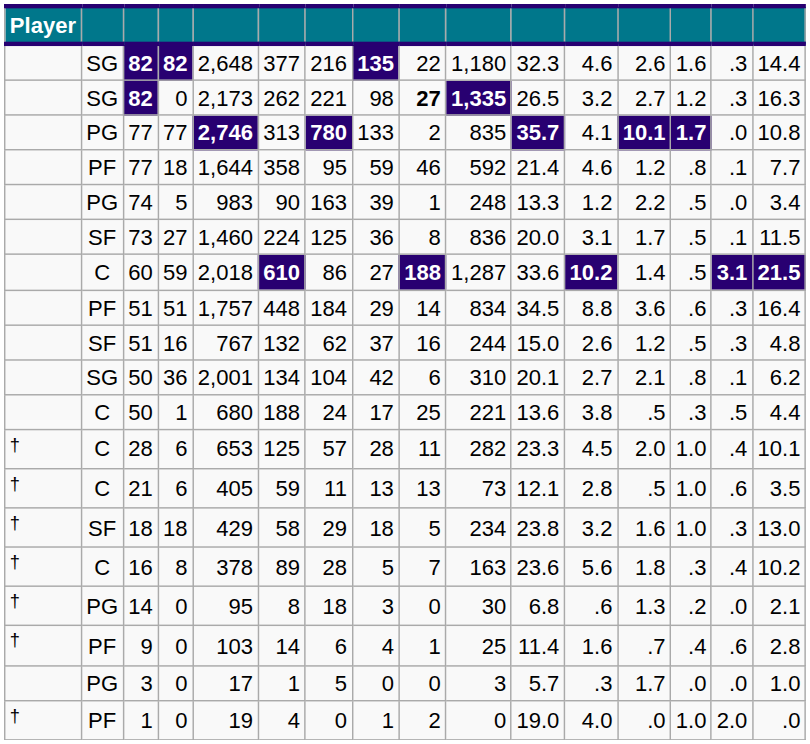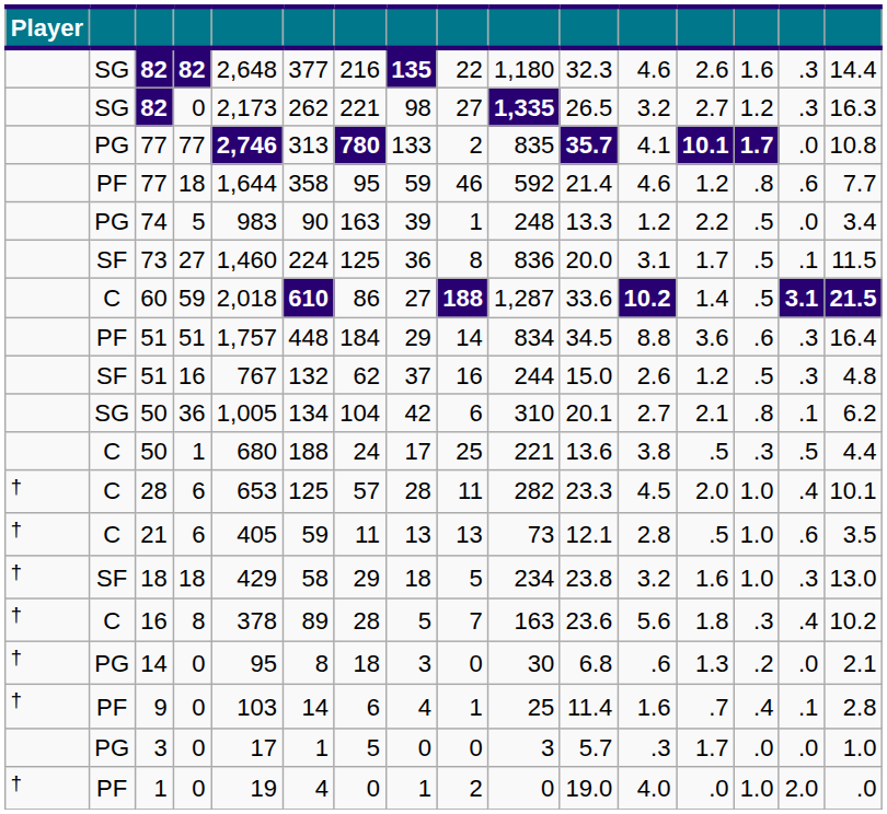 <table class="wikitable sortable" style="font-size: 95%; text-align:right;">
 <tr>
 <th style="background:#00778B; color:#FFFFFF; border-top:#280071 3px solid; border-bottom:#280071 3px solid;">Player</th>
 <th style="background:#00778B; color:#FFFFFF; border-top:#280071 3px solid; border-bottom:#280071 3px solid;"></th>
 <th style="background:#00778B; color:#FFFFFF; border-top:#280071 3px solid; border-bottom:#280071 3px solid;"></th>
 <th style="background:#00778B; color:#FFFFFF; border-top:#280071 3px solid; border-bottom:#280071 3px solid;"></th>
 <th style="background:#00778B; color:#FFFFFF; border-top:#280071 3px solid; border-bottom:#280071 3px solid;"></th>
 <th style="background:#00778B; color:#FFFFFF; border-top:#280071 3px solid; border-bottom:#280071 3px solid;"></th>
 <th style="background:#00778B; color:#FFFFFF; border-top:#280071 3px solid; border-bottom:#280071 3px solid;"></th>
 <th style="background:#00778B; color:#FFFFFF; border-top:#280071 3px solid; border-bottom:#280071 3px solid;"></th>
 <th style="background:#00778B; color:#FFFFFF; border-top:#280071 3px solid; border-bottom:#280071 3px solid;"></th>
 <th style="background:#00778B; color:#FFFFFF; border-top:#280071 3px solid; border-bottom:#280071 3px solid;"></th>
 <th style="background:#00778B; color:#FFFFFF; border-top:#280071 3px solid; border-bottom:#280071 3px solid;"></th>
 <th style="background:#00778B; color:#FFFFFF; border-top:#280071 3px solid; border-bottom:#280071 3px solid;"></th>
 <th style="background:#00778B; color:#FFFFFF; border-top:#280071 3px solid; border-bottom:#280071 3px solid;"></th>
 <th style="background:#00778B; color:#FFFFFF; border-top:#280071 3px solid; border-bottom:#280071 3px solid;"></th>
 <th style="background:#00778B; color:#FFFFFF; border-top:#280071 3px solid; border-bottom:#280071 3px solid;"></th>
 <th style="background:#00778B; color:#FFFFFF; border-top:#280071 3px solid; border-bottom:#280071 3px solid;"></th>
 </tr>
 <tr>
 <td style="text-align:left;"></td>
 <td style="text-align:center;">SG</td>
 <td style="background:#280071; color:#FFFFFF;"><strong>82</strong></td>
 <td style="background:#280071; color:#FFFFFF;"><strong>82</strong></td>
 <td>2,648</td>
 <td>377</td>
 <td>216</td>
 <td style="background:#280071; color:#FFFFFF;"><strong>135</strong></td>
 <td>22</td>
 <td>1,180</td>
 <td>32.3</td>
 <td>4.6</td>
 <td>2.6</td>
 <td>1.6</td>
 <td>.3</td>
 <td>14.4</td>
 </tr>
 <tr>
 <td style="text-align:left;"></td>
 <td style="text-align:center;">SG</td>
 <td style="background:#280071; color:#FFFFFF;"><strong>82</strong></td>
 <td>0</td>
 <td>2,173</td>
 <td>262</td>
 <td>221</td>
 <td>98</td>
-<td><strong>27</strong></td>
+<td>27</td>
 <td style="background:#280071; color:#FFFFFF;"><strong>1,335</strong></td>
 <td>26.5</td>
 <td>3.2</td>
 <td>2.7</td>
 <td>1.2</td>
 <td>.3</td>
 <td>16.3</td>
 </tr>
 <tr>
 <td style="text-align:left;"></td>
 <td style="text-align:center;">PG</td>
 <td>77</td>
 <td>77</td>
 <td style="background:#280071; color:#FFFFFF;"><strong>2,746</strong></td>
 <td>313</td>
 <td style="background:#280071; color:#FFFFFF;"><strong>780</strong></td>
 <td>133</td>
 <td>2</td>
 <td>835</td>
 <td style="background:#280071; color:#FFFFFF;"><strong>35.7</strong></td>
 <td>4.1</td>
 <td style="background:#280071; color:#FFFFFF;"><strong>10.1</strong></td>
 <td style="background:#280071; color:#FFFFFF;"><strong>1.7</strong></td>
 <td>.0</td>
 <td>10.8</td>
 </tr>
 <tr>
 <td style="text-align:left;"></td>
 <td style="text-align:center;">PF</td>
 <td>77</td>
 <td>18</td>
 <td>1,644</td>
 <td>358</td>
 <td>95</td>
 <td>59</td>
 <td>46</td>
 <td>592</td>
 <td>21.4</td>
 <td>4.6</td>
 <td>1.2</td>
 <td>.8</td>
-<td>.1</td>
+<td>.6</td>
 <td>7.7</td>
 </tr>
 <tr>
 <td style="text-align:left;"></td>
 <td style="text-align:center;">PG</td>
 <td>74</td>
 <td>5</td>
 <td>983</td>
 <td>90</td>
 <td>163</td>
 <td>39</td>
 <td>1</td>
 <td>248</td>
 <td>13.3</td>
 <td>1.2</td>
 <td>2.2</td>
 <td>.5</td>
 <td>.0</td>
 <td>3.4</td>
 </tr>
 <tr>
 <td style="text-align:left;"></td>
 <td style="text-align:center;">SF</td>
 <td>73</td>
 <td>27</td>
 <td>1,460</td>
 <td>224</td>
 <td>125</td>
 <td>36</td>
 <td>8</td>
 <td>836</td>
 <td>20.0</td>
 <td>3.1</td>
 <td>1.7</td>
 <td>.5</td>
 <td>.1</td>
 <td>11.5</td>
 </tr>
 <tr>
 <td style="text-align:left;"></td>
 <td style="text-align:center;">C</td>
 <td>60</td>
 <td>59</td>
 <td>2,018</td>
 <td style="background:#280071; color:#FFFFFF;"><strong>610</strong></td>
 <td>86</td>
 <td>27</td>
 <td style="background:#280071; color:#FFFFFF;"><strong>188</strong></td>
 <td>1,287</td>
 <td>33.6</td>
 <td style="background:#280071; color:#FFFFFF;"><strong>10.2</strong></td>
 <td>1.4</td>
 <td>.5</td>
 <td style="background:#280071; color:#FFFFFF;"><strong>3.1</strong></td>
 <td style="background:#280071; color:#FFFFFF;"><strong>21.5</strong></td>
 </tr>
 <tr>
 <td style="text-align:left;"></td>
 <td style="text-align:center;">PF</td>
 <td>51</td>
 <td>51</td>
 <td>1,757</td>
 <td>448</td>
 <td>184</td>
 <td>29</td>
 <td>14</td>
 <td>834</td>
 <td>34.5</td>
 <td>8.8</td>
 <td>3.6</td>
 <td>.6</td>
 <td>.3</td>
 <td>16.4</td>
 </tr>
 <tr>
 <td style="text-align:left;"></td>
 <td style="text-align:center;">SF</td>
 <td>51</td>
 <td>16</td>
 <td>767</td>
 <td>132</td>
 <td>62</td>
 <td>37</td>
 <td>16</td>
 <td>244</td>
 <td>15.0</td>
 <td>2.6</td>
 <td>1.2</td>
 <td>.5</td>
 <td>.3</td>
 <td>4.8</td>
 </tr>
 <tr>
 <td style="text-align:left;"></td>
 <td style="text-align:center;">SG</td>
 <td>50</td>
 <td>36</td>
-<td>2,001</td>
+<td>1,005</td>
 <td>134</td>
 <td>104</td>
 <td>42</td>
 <td>6</td>
 <td>310</td>
 <td>20.1</td>
 <td>2.7</td>
 <td>2.1</td>
 <td>.8</td>
 <td>.1</td>
 <td>6.2</td>
 </tr>
 <tr>
 <td style="text-align:left;"></td>
 <td style="text-align:center;">C</td>
 <td>50</td>
 <td>1</td>
 <td>680</td>
 <td>188</td>
 <td>24</td>
 <td>17</td>
 <td>25</td>
 <td>221</td>
 <td>13.6</td>
 <td>3.8</td>
 <td>.5</td>
 <td>.3</td>
 <td>.5</td>
 <td>4.4</td>
 </tr>
 <tr>
 <td style="text-align:left;"><sup>†</sup></td>
 <td style="text-align:center;">C</td>
 <td>28</td>
 <td>6</td>
 <td>653</td>
 <td>125</td>
 <td>57</td>
 <td>28</td>
 <td>11</td>
 <td>282</td>
 <td>23.3</td>
 <td>4.5</td>
 <td>2.0</td>
 <td>1.0</td>
 <td>.4</td>
 <td>10.1</td>
 </tr>
 <tr>
 <td style="text-align:left;"><sup>†</sup></td>
 <td style="text-align:center;">C</td>
 <td>21</td>
 <td>6</td>
 <td>405</td>
 <td>59</td>
 <td>11</td>
 <td>13</td>
 <td>13</td>
 <td>73</td>
 <td>12.1</td>
 <td>2.8</td>
 <td>.5</td>
 <td>1.0</td>
 <td>.6</td>
 <td>3.5</td>
 </tr>
 <tr>
 <td style="text-align:left;"><sup>†</sup></td>
 <td style="text-align:center;">SF</td>
 <td>18</td>
 <td>18</td>
 <td>429</td>
 <td>58</td>
 <td>29</td>
 <td>18</td>
 <td>5</td>
 <td>234</td>
 <td>23.8</td>
 <td>3.2</td>
 <td>1.6</td>
 <td>1.0</td>
 <td>.3</td>
 <td>13.0</td>
 </tr>
 <tr>
 <td style="text-align:left;"><sup>†</sup></td>
 <td style="text-align:center;">C</td>
 <td>16</td>
 <td>8</td>
 <td>378</td>
 <td>89</td>
 <td>28</td>
 <td>5</td>
 <td>7</td>
 <td>163</td>
 <td>23.6</td>
 <td>5.6</td>
 <td>1.8</td>
 <td>.3</td>
 <td>.4</td>
 <td>10.2</td>
 </tr>
 <tr>
 <td style="text-align:left;"><sup>†</sup></td>
 <td style="text-align:center;">PG</td>
 <td>14</td>
 <td>0</td>
 <td>95</td>
 <td>8</td>
 <td>18</td>
 <td>3</td>
 <td>0</td>
 <td>30</td>
 <td>6.8</td>
 <td>.6</td>
 <td>1.3</td>
 <td>.2</td>
 <td>.0</td>
 <td>2.1</td>
 </tr>
 <tr>
 <td style="text-align:left;"><sup>†</sup></td>
 <td style="text-align:center;">PF</td>
 <td>9</td>
 <td>0</td>
 <td>103</td>
 <td>14</td>
 <td>6</td>
 <td>4</td>
 <td>1</td>
 <td>25</td>
 <td>11.4</td>
 <td>1.6</td>
 <td>.7</td>
 <td>.4</td>
-<td>.6</td>
+<td>.1</td>
 <td>2.8</td>
 </tr>
 <tr>
 <td style="text-align:left;"></td>
 <td style="text-align:center;">PG</td>
 <td>3</td>
 <td>0</td>
 <td>17</td>
 <td>1</td>
 <td>5</td>
 <td>0</td>
 <td>0</td>
 <td>3</td>
 <td>5.7</td>
 <td>.3</td>
 <td>1.7</td>
 <td>.0</td>
 <td>.0</td>
 <td>1.0</td>
 </tr>
 <tr>
 <td style="text-align:left;"><sup>†</sup></td>
 <td style="text-align:center;">PF</td>
 <td>1</td>
 <td>0</td>
 <td>19</td>
 <td>4</td>
 <td>0</td>
 <td>1</td>
 <td>2</td>
 <td>0</td>
 <td>19.0</td>
 <td>4.0</td>
 <td>.0</td>
 <td>1.0</td>
 <td>2.0</td>
 <td>.0</td>
 </tr>
 </table>
